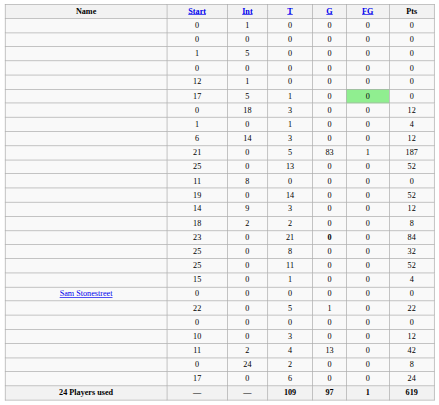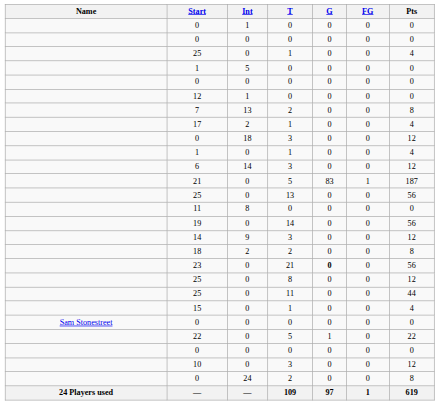 <table class="wikitable sortable collapsible"  style="font-size:75%; width:50%; text-align: center; margin-left:auto ;margin-right:auto;">
 <tr>
 <th>Name</th>
 <th><a href='#'>Start</a></th>
 <th><a href='#'>Int</a></th>
 <th><a href='#'>T</a></th>
 <th><a href='#'>G</a></th>
 <th><a href='#'>FG</a></th>
 <th>Pts</th>
 </tr>
 <tr>
 <td></td>
 <td>0</td>
 <td>1</td>
 <td>0</td>
 <td>0</td>
 <td>0</td>
 <td>0</td>
 </tr>
 <tr>
 <td></td>
 <td>0</td>
 <td>0</td>
 <td>0</td>
 <td>0</td>
 <td>0</td>
 <td>0</td>
 </tr>
 <tr>
 <td></td>
+<td>25</td>
+<td>0</td>
+<td>1</td>
+<td>0</td>
+<td>0</td>
+<td>4</td>
+</tr>
+<tr>
+<td></td>
 <td>1</td>
 <td>5</td>
 <td>0</td>
 <td>0</td>
 <td>0</td>
 <td>0</td>
 </tr>
 <tr>
 <td></td>
 <td>0</td>
 <td>0</td>
 <td>0</td>
 <td>0</td>
 <td>0</td>
 <td>0</td>
 </tr>
 <tr>
 <td></td>
 <td>12</td>
 <td>1</td>
 <td>0</td>
 <td>0</td>
 <td>0</td>
 <td>0</td>
 </tr>
 <tr>
 <td></td>
+<td>7</td>
+<td>13</td>
+<td>2</td>
+<td>0</td>
+<td>0</td>
+<td>8</td>
+</tr>
+<tr>
+<td></td>
 <td>17</td>
-<td>5</td>
+<td>2</td>
 <td>1</td>
 <td>0</td>
-<td style="background: lightgreen;">0</td>
 <td>0</td>
+<td>4</td>
 </tr>
 <tr>
 <td></td>
 <td>0</td>
 <td>18</td>
 <td>3</td>
 <td>0</td>
 <td>0</td>
 <td>12</td>
 </tr>
 <tr>
 <td></td>
 <td>1</td>
 <td>0</td>
 <td>1</td>
 <td>0</td>
 <td>0</td>
 <td>4</td>
 </tr>
 <tr>
 <td></td>
 <td>6</td>
 <td>14</td>
 <td>3</td>
 <td>0</td>
 <td>0</td>
 <td>12</td>
 </tr>
 <tr>
 <td></td>
 <td>21</td>
 <td>0</td>
 <td>5</td>
 <td>83</td>
 <td>1</td>
 <td>187</td>
 </tr>
 <tr>
 <td></td>
 <td>25</td>
 <td>0</td>
 <td>13</td>
 <td>0</td>
 <td>0</td>
-<td>52</td>
+<td>56</td>
 </tr>
 <tr>
 <td></td>
 <td>11</td>
 <td>8</td>
 <td>0</td>
 <td>0</td>
 <td>0</td>
 <td>0</td>
 </tr>
 <tr>
 <td></td>
 <td>19</td>
 <td>0</td>
 <td>14</td>
 <td>0</td>
 <td>0</td>
-<td>52</td>
+<td>56</td>
 </tr>
 <tr>
 <td></td>
 <td>14</td>
 <td>9</td>
 <td>3</td>
 <td>0</td>
 <td>0</td>
 <td>12</td>
 </tr>
 <tr>
 <td></td>
 <td>18</td>
 <td>2</td>
 <td>2</td>
 <td>0</td>
 <td>0</td>
 <td>8</td>
 </tr>
 <tr>
 <td></td>
 <td>23</td>
 <td>0</td>
 <td>21</td>
 <td><strong>0</strong></td>
 <td>0</td>
-<td>84</td>
+<td>56</td>
 </tr>
 <tr>
 <td></td>
 <td>25</td>
 <td>0</td>
 <td>8</td>
 <td>0</td>
 <td>0</td>
-<td>32</td>
+<td>12</td>
 </tr>
 <tr>
 <td></td>
 <td>25</td>
 <td>0</td>
 <td>11</td>
 <td>0</td>
 <td>0</td>
-<td>52</td>
+<td>44</td>
 </tr>
 <tr>
 <td></td>
 <td>15</td>
 <td>0</td>
 <td>1</td>
 <td>0</td>
 <td>0</td>
 <td>4</td>
 </tr>
 <tr>
 <td><a href='#'>Sam Stonestreet</a></td>
 <td>0</td>
 <td>0</td>
 <td>0</td>
 <td>0</td>
 <td>0</td>
 <td>0</td>
 </tr>
 <tr>
 <td></td>
 <td>22</td>
 <td>0</td>
 <td>5</td>
 <td>1</td>
 <td>0</td>
 <td>22</td>
 </tr>
 <tr>
 <td></td>
 <td>0</td>
 <td>0</td>
 <td>0</td>
 <td>0</td>
 <td>0</td>
 <td>0</td>
 </tr>
 <tr>
 <td></td>
 <td>10</td>
 <td>0</td>
 <td>3</td>
 <td>0</td>
 <td>0</td>
 <td>12</td>
 </tr>
 <tr>
 <td></td>
-<td>11</td>
-<td>2</td>
-<td>4</td>
-<td>13</td>
-<td>0</td>
-<td>42</td>
-</tr>
-<tr>
-<td></td>
 <td>0</td>
 <td>24</td>
 <td>2</td>
 <td>0</td>
 <td>0</td>
 <td>8</td>
-</tr>
-<tr>
-<td></td>
-<td>17</td>
-<td>0</td>
-<td>6</td>
-<td>0</td>
-<td>0</td>
-<td>24</td>
 </tr>
 <tr class="sortbottom">
 <th>24 Players used</th>
 <th>—</th>
 <th>—</th>
 <th>109</th>
 <th>97</th>
 <th>1</th>
 <th>619</th>
 </tr>
 </table>
